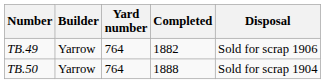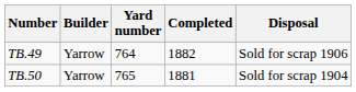 <table class="wikitable">
 <tr>
 <th>Number</th>
 <th>Builder</th>
 <th>Yard<br>number</th>
 <th>Completed</th>
 <th>Disposal</th>
 </tr>
 <tr>
 <td><em>TB.49</em></td>
 <td>Yarrow</td>
 <td>764</td>
 <td>1882</td>
 <td>Sold for scrap 1906</td>
 </tr>
 <tr>
 <td><em>TB.50</em></td>
 <td>Yarrow</td>
-<td>764</td>
-<td>1888</td>
+<td>765</td>
+<td>1881</td>
 <td>Sold for scrap 1904</td>
 </tr>
 </table>
